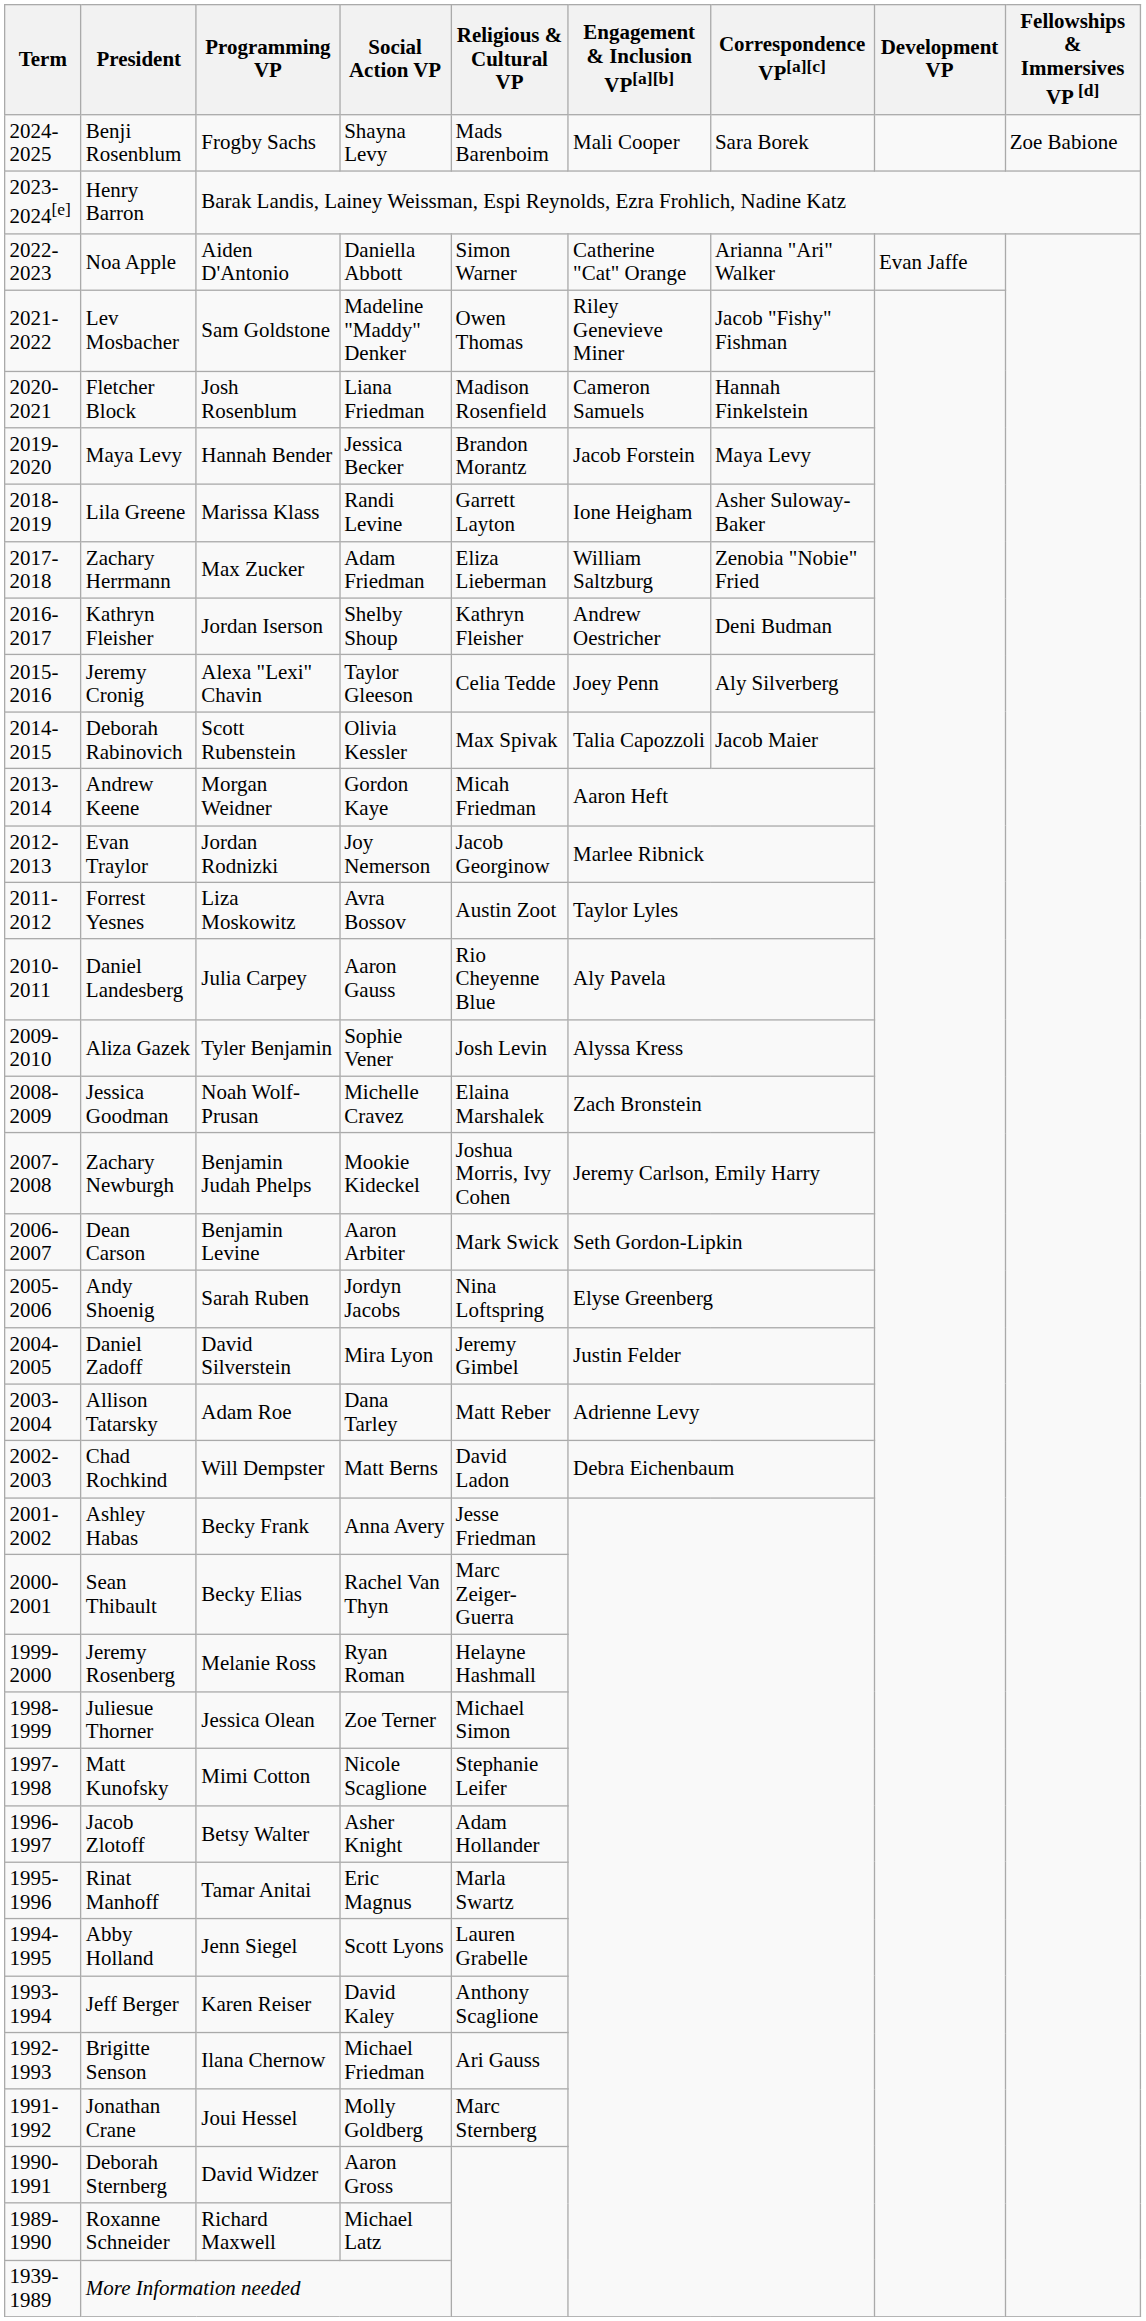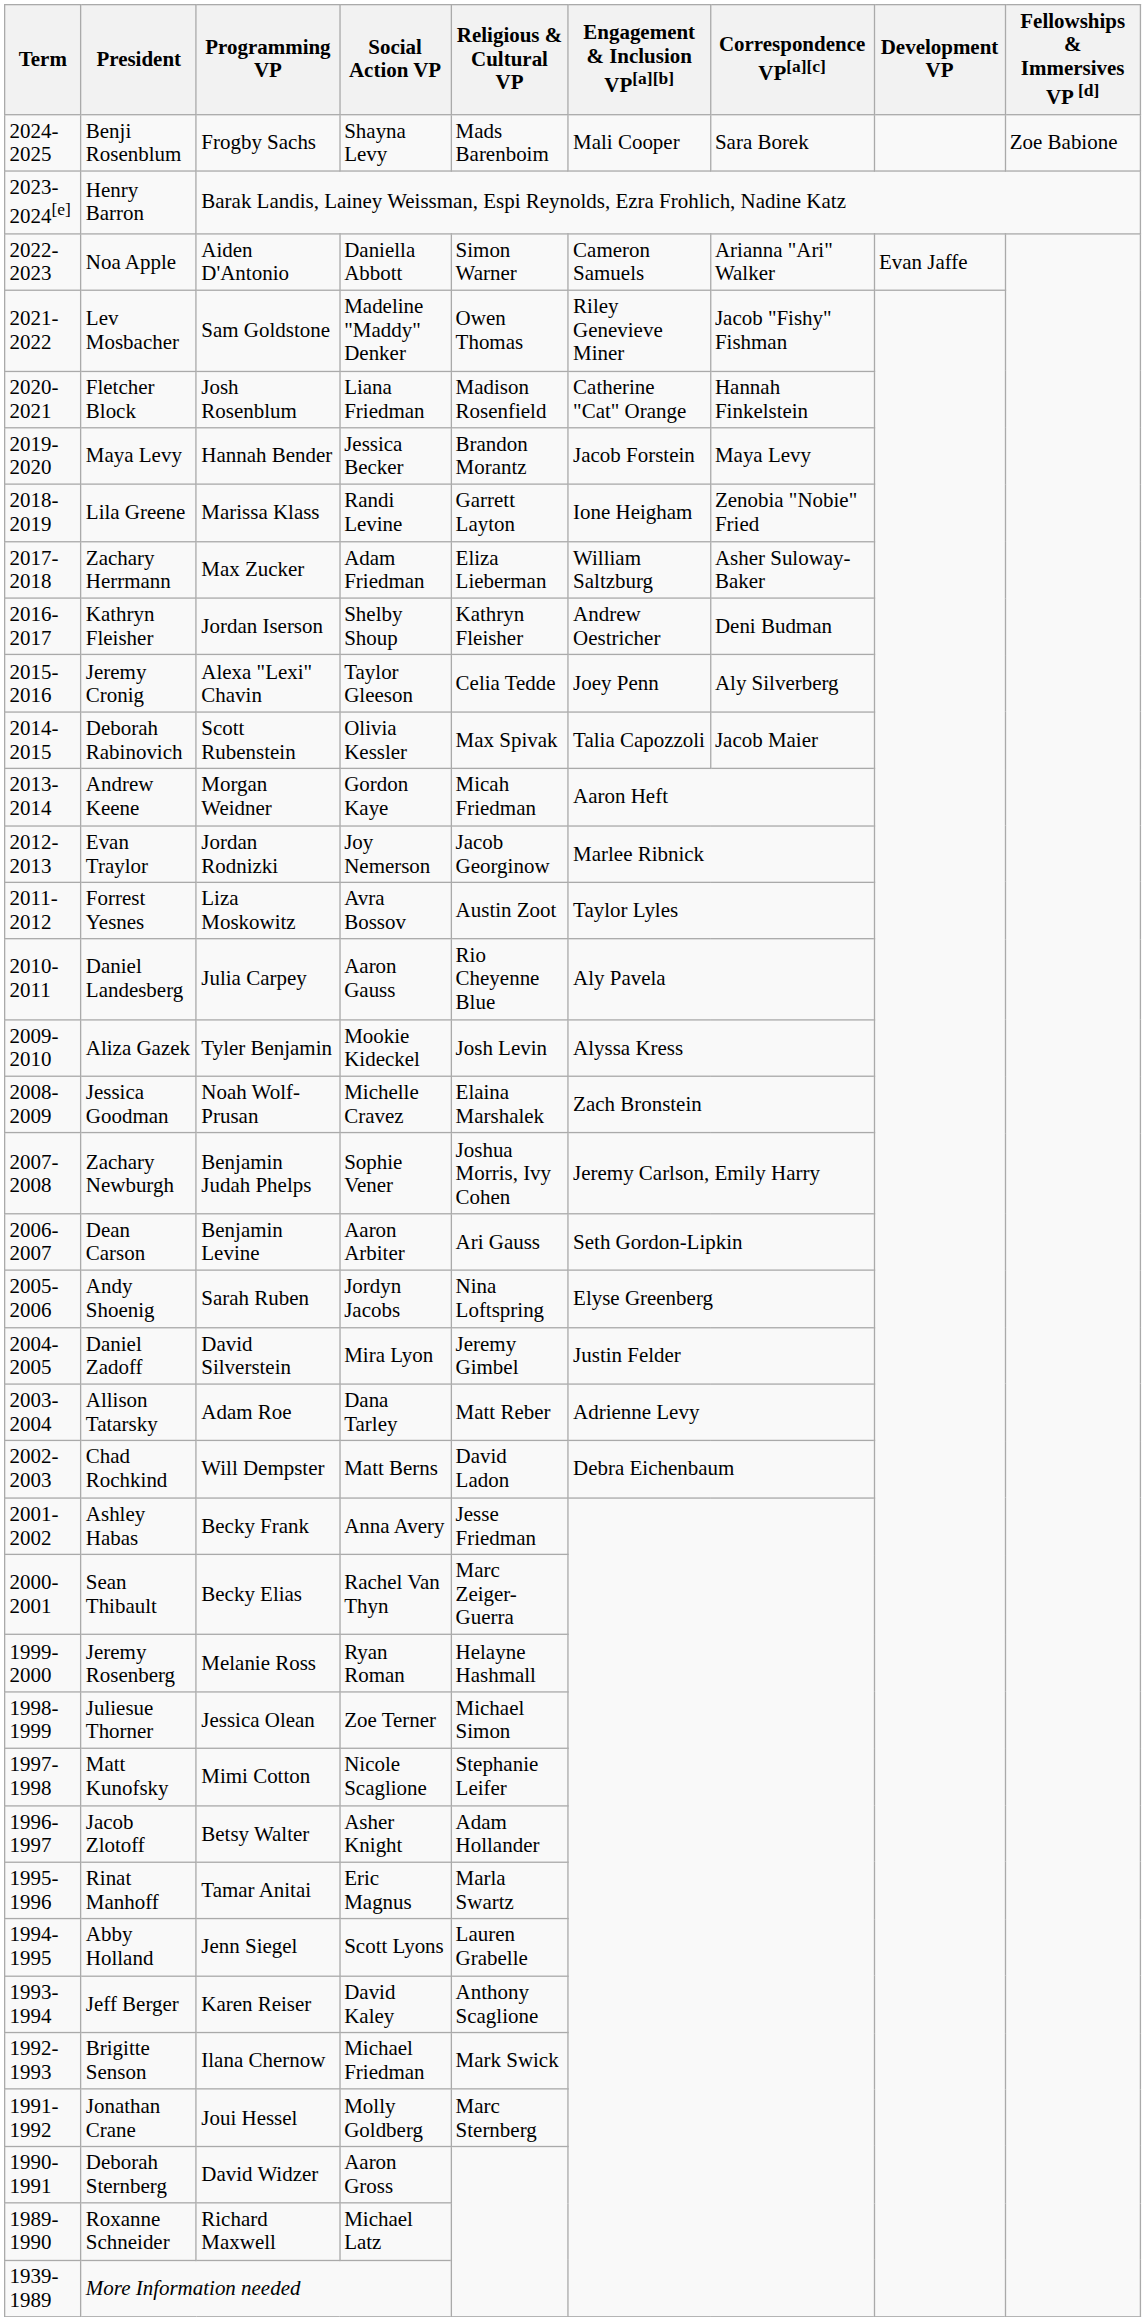 <table class="wikitable">
 <tr>
 <th>Term</th>
 <th>President</th>
 <th>Programming VP</th>
 <th>Social Action VP</th>
 <th>Religious & Cultural VP</th>
 <th>Engagement & Inclusion VP<sup>[a][b]</sup></th>
 <th>Correspondence VP<sup>[a][c]</sup></th>
 <th>Development VP</th>
 <th>Fellowships & Immersives VP <sup>[d]</sup></th>
 </tr>
 <tr>
 <td>2024-2025</td>
 <td>Benji Rosenblum</td>
 <td>Frogby Sachs</td>
 <td>Shayna Levy</td>
 <td>Mads Barenboim</td>
 <td>Mali Cooper</td>
 <td>Sara Borek</td>
 <td></td>
 <td>Zoe Babione</td>
 </tr>
 <tr>
 <td>2023-2024<sup>[e]</sup></td>
 <td>Henry Barron</td>
 <td colspan=7>Barak Landis, Lainey Weissman, Espi Reynolds, Ezra Frohlich, Nadine Katz</td>
 </tr>
 <tr>
 <td>2022-2023</td>
 <td>Noa Apple</td>
 <td>Aiden D'Antonio</td>
 <td>Daniella Abbott</td>
 <td>Simon Warner</td>
-<td>Catherine "Cat" Orange</td>
+<td>Cameron Samuels</td>
 <td>Arianna "Ari" Walker</td>
 <td>Evan Jaffe</td>
 <td rowspan=41></td>
 </tr>
 <tr>
 <td>2021-2022</td>
 <td>Lev Mosbacher</td>
 <td>Sam Goldstone</td>
 <td>Madeline "Maddy" Denker</td>
 <td>Owen Thomas</td>
 <td>Riley Genevieve Miner</td>
 <td>Jacob "Fishy" Fishman</td>
 <td rowspan=40></td>
 </tr>
 <tr>
 <td>2020-2021</td>
 <td>Fletcher Block</td>
 <td>Josh Rosenblum</td>
 <td>Liana Friedman</td>
 <td>Madison Rosenfield</td>
-<td>Cameron Samuels</td>
+<td>Catherine "Cat" Orange</td>
 <td>Hannah Finkelstein</td>
 </tr>
 <tr>
 <td>2019-2020</td>
 <td>Maya Levy</td>
 <td>Hannah Bender</td>
 <td>Jessica Becker</td>
 <td>Brandon Morantz</td>
 <td>Jacob Forstein</td>
 <td>Maya Levy</td>
 </tr>
 <tr>
 <td>2018-2019</td>
 <td>Lila Greene</td>
 <td>Marissa Klass</td>
 <td>Randi Levine</td>
 <td>Garrett Layton</td>
 <td>Ione Heigham</td>
-<td>Asher Suloway-Baker</td>
+<td>Zenobia "Nobie" Fried</td>
 </tr>
 <tr>
 <td>2017-2018</td>
 <td>Zachary Herrmann</td>
 <td>Max Zucker</td>
 <td>Adam Friedman</td>
 <td>Eliza Lieberman</td>
 <td>William Saltzburg</td>
-<td>Zenobia "Nobie" Fried</td>
+<td>Asher Suloway-Baker</td>
 </tr>
 <tr>
 <td>2016-2017</td>
 <td>Kathryn Fleisher</td>
 <td>Jordan Iserson</td>
 <td>Shelby Shoup</td>
 <td>Kathryn Fleisher</td>
 <td>Andrew Oestricher</td>
 <td>Deni Budman</td>
 </tr>
 <tr>
 <td>2015-2016</td>
 <td>Jeremy Cronig</td>
 <td>Alexa "Lexi" Chavin</td>
 <td>Taylor Gleeson</td>
 <td>Celia Tedde</td>
 <td>Joey Penn</td>
 <td>Aly Silverberg</td>
 </tr>
 <tr>
 <td>2014-2015</td>
 <td>Deborah Rabinovich</td>
 <td>Scott Rubenstein</td>
 <td>Olivia Kessler</td>
 <td>Max Spivak</td>
 <td>Talia Capozzoli</td>
 <td>Jacob Maier</td>
 </tr>
 <tr>
 <td>2013-2014</td>
 <td>Andrew Keene</td>
 <td>Morgan Weidner</td>
 <td>Gordon Kaye</td>
 <td>Micah Friedman</td>
 <td colspan=2>Aaron Heft</td>
 </tr>
 <tr>
 <td>2012-2013</td>
 <td>Evan Traylor</td>
 <td>Jordan Rodnizki</td>
 <td>Joy Nemerson</td>
 <td>Jacob Georginow</td>
 <td colspan=2>Marlee Ribnick</td>
 </tr>
 <tr>
 <td>2011-2012</td>
 <td>Forrest Yesnes</td>
 <td>Liza Moskowitz</td>
 <td>Avra Bossov</td>
 <td>Austin Zoot</td>
 <td colspan=2>Taylor Lyles</td>
 </tr>
 <tr>
 <td>2010-2011</td>
 <td>Daniel Landesberg</td>
 <td>Julia Carpey</td>
 <td>Aaron Gauss</td>
 <td>Rio Cheyenne Blue</td>
 <td colspan=2>Aly Pavela</td>
 </tr>
 <tr>
 <td>2009-2010</td>
 <td>Aliza Gazek</td>
 <td>Tyler Benjamin</td>
-<td>Sophie Vener</td>
+<td>Mookie Kideckel</td>
 <td>Josh Levin</td>
 <td colspan=2>Alyssa Kress</td>
 </tr>
 <tr>
 <td>2008-2009</td>
 <td>Jessica Goodman</td>
 <td>Noah Wolf-Prusan</td>
 <td>Michelle Cravez</td>
 <td>Elaina Marshalek</td>
 <td colspan=2>Zach Bronstein</td>
 </tr>
 <tr>
 <td>2007-2008</td>
 <td>Zachary Newburgh</td>
 <td>Benjamin Judah Phelps</td>
-<td>Mookie Kideckel</td>
+<td>Sophie Vener</td>
 <td>Joshua Morris, Ivy Cohen</td>
 <td colspan=2>Jeremy Carlson, Emily Harry</td>
 </tr>
 <tr>
 <td>2006-2007</td>
 <td>Dean Carson</td>
 <td>Benjamin Levine</td>
 <td>Aaron Arbiter</td>
-<td>Mark Swick</td>
+<td>Ari Gauss</td>
 <td colspan=2>Seth Gordon-Lipkin</td>
 </tr>
 <tr>
 <td>2005-2006</td>
 <td>Andy Shoenig</td>
 <td>Sarah Ruben</td>
 <td>Jordyn Jacobs</td>
 <td>Nina Loftspring</td>
 <td colspan=2>Elyse Greenberg</td>
 </tr>
 <tr>
 <td>2004-2005</td>
 <td>Daniel Zadoff</td>
 <td>David Silverstein</td>
 <td>Mira Lyon</td>
 <td>Jeremy Gimbel</td>
 <td colspan=2>Justin Felder</td>
 </tr>
 <tr>
 <td>2003-2004</td>
 <td>Allison Tatarsky</td>
 <td>Adam Roe</td>
 <td>Dana Tarley</td>
 <td>Matt Reber</td>
 <td colspan=2>Adrienne Levy</td>
 </tr>
 <tr>
 <td>2002-2003</td>
 <td>Chad Rochkind</td>
 <td>Will Dempster</td>
 <td>Matt Berns</td>
 <td>David Ladon</td>
 <td colspan=2>Debra Eichenbaum</td>
 </tr>
 <tr>
 <td>2001-2002</td>
 <td>Ashley Habas</td>
 <td>Becky Frank</td>
 <td>Anna Avery</td>
 <td>Jesse Friedman</td>
 <td colspan="2" rowspan="14"></td>
 </tr>
 <tr>
 <td>2000-2001</td>
 <td>Sean Thibault</td>
 <td>Becky Elias</td>
 <td>Rachel Van Thyn</td>
 <td>Marc Zeiger-Guerra</td>
 </tr>
 <tr>
 <td>1999-2000</td>
 <td>Jeremy Rosenberg</td>
 <td>Melanie Ross</td>
 <td>Ryan Roman</td>
 <td>Helayne Hashmall</td>
 </tr>
 <tr>
 <td>1998-1999</td>
 <td>Juliesue Thorner</td>
 <td>Jessica Olean</td>
 <td>Zoe Terner</td>
 <td>Michael Simon</td>
 </tr>
 <tr>
 <td>1997-1998</td>
 <td>Matt Kunofsky</td>
 <td>Mimi Cotton</td>
 <td>Nicole Scaglione</td>
 <td>Stephanie Leifer</td>
 </tr>
 <tr>
 <td>1996-1997</td>
 <td>Jacob Zlotoff</td>
 <td>Betsy Walter</td>
 <td>Asher Knight</td>
 <td>Adam Hollander</td>
 </tr>
 <tr>
 <td>1995-1996</td>
 <td>Rinat Manhoff</td>
 <td>Tamar Anitai</td>
 <td>Eric Magnus</td>
 <td>Marla Swartz</td>
 </tr>
 <tr>
 <td>1994-1995</td>
 <td>Abby Holland</td>
 <td>Jenn Siegel</td>
 <td>Scott Lyons</td>
 <td>Lauren Grabelle</td>
 </tr>
 <tr>
 <td>1993-1994</td>
 <td>Jeff Berger</td>
 <td>Karen Reiser</td>
 <td>David Kaley</td>
 <td>Anthony Scaglione</td>
 </tr>
 <tr>
 <td>1992-1993</td>
 <td>Brigitte Senson</td>
 <td>Ilana Chernow</td>
 <td>Michael Friedman</td>
-<td>Ari Gauss</td>
+<td>Mark Swick</td>
 </tr>
 <tr>
 <td>1991-1992</td>
 <td>Jonathan Crane</td>
 <td>Joui Hessel</td>
 <td>Molly Goldberg</td>
 <td>Marc Sternberg</td>
 </tr>
 <tr>
 <td>1990-1991</td>
 <td>Deborah Sternberg</td>
 <td>David Widzer</td>
 <td>Aaron Gross</td>
 <td colspan="1" rowspan="3"></td>
 </tr>
 <tr>
 <td>1989-1990</td>
 <td>Roxanne Schneider</td>
 <td>Richard Maxwell</td>
 <td>Michael Latz</td>
 </tr>
 <tr>
 <td>1939-1989</td>
 <td colspan="3"><em>More Information needed</em></td>
 </tr>
 </table>
